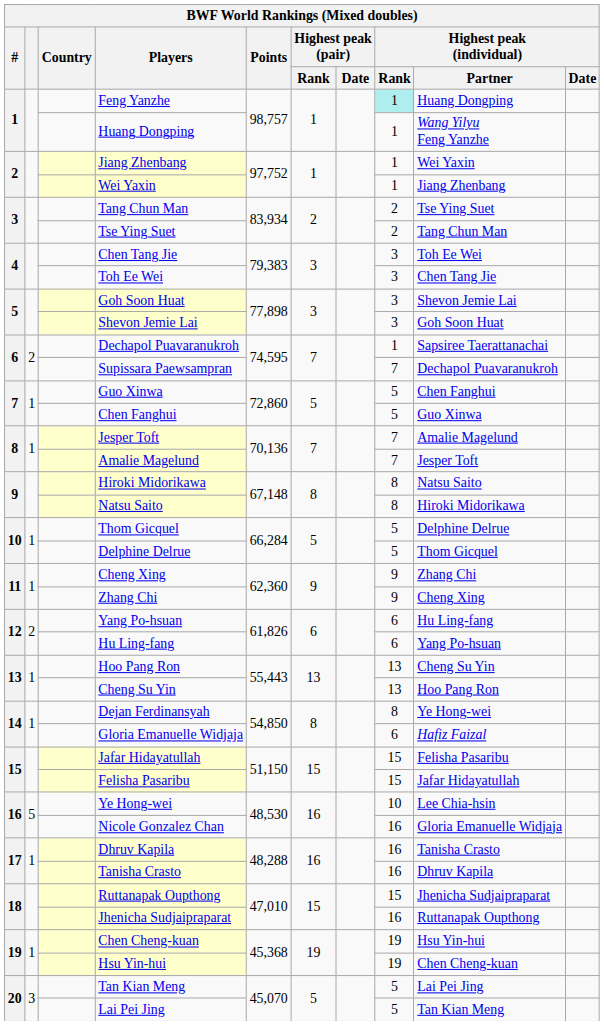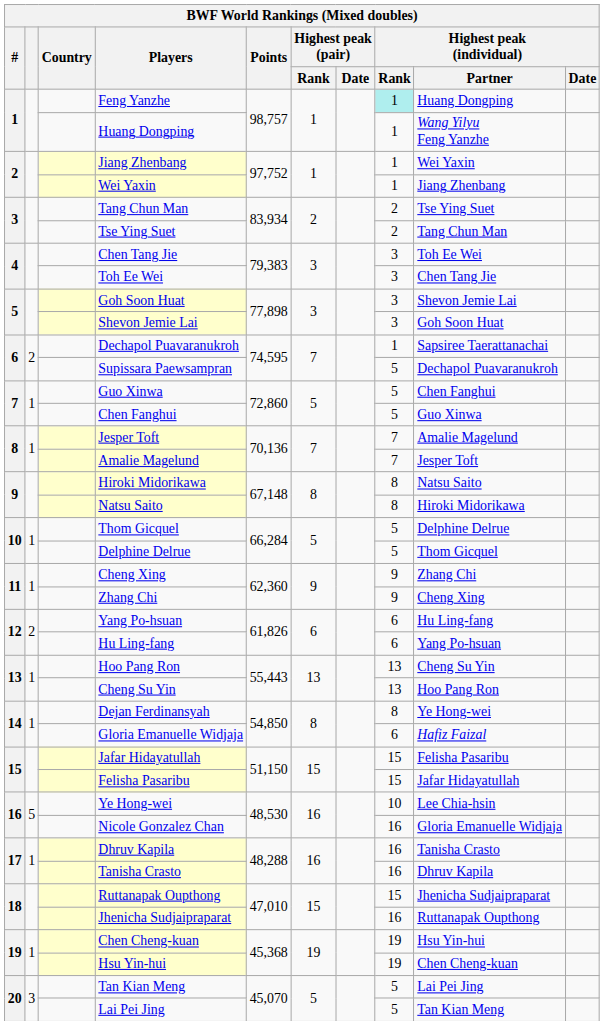 <table class="sortable wikitable" style="font-size:85%">
 <tr>
 <th colspan="10">BWF World Rankings (Mixed doubles)<br></th>
 </tr>
 <tr>
 <th rowspan="2">#</th>
 <th rowspan="2"></th>
 <th rowspan="2">Country</th>
 <th rowspan="2">Players</th>
 <th rowspan="2">Points</th>
 <th colspan="2">Highest peak<br>(pair)</th>
 <th colspan="3">Highest peak<br>(individual)</th>
 </tr>
 <tr>
 <th>Rank</th>
 <th>Date</th>
 <th>Rank</th>
 <th>Partner</th>
 <th>Date</th>
 </tr>
 <tr>
 <th rowspan="2">1</th>
 <td align="center" rowspan="2"></td>
 <td></td>
 <td><a href='#'>Feng Yanzhe</a></td>
 <td align="right" rowspan="2">98,757</td>
 <td align="center" rowspan="2">1</td>
 <td align="right" rowspan="2"></td>
 <td align="center" style="background: paleturquoise;">1</td>
 <td> <a href='#'>Huang Dongping</a></td>
 <td align="right"></td>
 </tr>
 <tr>
 <td></td>
 <td><a href='#'>Huang Dongping</a></td>
 <td align="center">1</td>
 <td><em> <a href='#'>Wang Yilyu</a></em><br> <a href='#'>Feng Yanzhe</a></td>
 <td align="right"><br></td>
 </tr>
 <tr>
 <th rowspan="2">2</th>
 <td align="center" rowspan="2"></td>
 <td bgcolor="#FFFFCC"></td>
 <td bgcolor="#FFFFCC"><a href='#'>Jiang Zhenbang</a></td>
 <td align="right" rowspan="2">97,752</td>
 <td align="center" rowspan="2">1</td>
 <td align="right" rowspan="2"></td>
 <td align="center">1</td>
 <td> <a href='#'>Wei Yaxin</a></td>
 <td align="right"></td>
 </tr>
 <tr>
 <td bgcolor="#FFFFCC"></td>
 <td bgcolor="#FFFFCC"><a href='#'>Wei Yaxin</a></td>
 <td align="center">1</td>
 <td> <a href='#'>Jiang Zhenbang</a></td>
 <td align="right"></td>
 </tr>
 <tr>
 <th rowspan="2">3</th>
 <td align="center" rowspan="2"></td>
 <td></td>
 <td><a href='#'>Tang Chun Man</a></td>
 <td align="right" rowspan="2">83,934</td>
 <td align="center" rowspan="2">2</td>
 <td align="right" rowspan="2"></td>
 <td align="center">2</td>
 <td> <a href='#'>Tse Ying Suet</a></td>
 <td align="right"></td>
 </tr>
 <tr>
 <td></td>
 <td><a href='#'>Tse Ying Suet</a></td>
 <td align="center">2</td>
 <td> <a href='#'>Tang Chun Man</a></td>
 <td align="right"></td>
 </tr>
 <tr>
 <th rowspan="2">4</th>
 <td align="center" rowspan="2"></td>
 <td></td>
 <td><a href='#'>Chen Tang Jie</a></td>
 <td align="right" rowspan="2">79,383</td>
 <td align="center" rowspan="2">3</td>
 <td align="right" rowspan="2"></td>
 <td align="center">3</td>
 <td> <a href='#'>Toh Ee Wei</a></td>
 <td align="right"></td>
 </tr>
 <tr>
 <td></td>
 <td><a href='#'>Toh Ee Wei</a></td>
 <td align="center">3</td>
 <td> <a href='#'>Chen Tang Jie</a></td>
 <td align="right"></td>
 </tr>
 <tr>
 <th rowspan="2">5</th>
 <td align="center" rowspan="2"></td>
 <td bgcolor="#FFFFCC"></td>
 <td bgcolor="#FFFFCC"><a href='#'>Goh Soon Huat</a></td>
 <td align="right" rowspan="2">77,898</td>
 <td align="center" rowspan="2">3</td>
 <td align="right" rowspan="2"></td>
 <td align="center">3</td>
 <td> <a href='#'>Shevon Jemie Lai</a></td>
 <td align="right"></td>
 </tr>
 <tr>
 <td bgcolor="#FFFFCC"></td>
 <td bgcolor="#FFFFCC"><a href='#'>Shevon Jemie Lai</a></td>
 <td align="center">3</td>
 <td> <a href='#'>Goh Soon Huat</a></td>
 <td align="right"></td>
 </tr>
 <tr>
 <th rowspan="2">6</th>
 <td align="center" rowspan="2"> 2</td>
 <td></td>
 <td><a href='#'>Dechapol Puavaranukroh</a></td>
 <td align="right" rowspan="2">74,595</td>
 <td align="center" rowspan="2">7</td>
 <td align="right" rowspan="2"></td>
 <td align="center">1</td>
 <td> <a href='#'>Sapsiree Taerattanachai</a></td>
 <td align="right"></td>
 </tr>
 <tr>
 <td></td>
 <td><a href='#'>Supissara Paewsampran</a></td>
-<td align="center">7</td>
+<td align="center">5</td>
 <td> <a href='#'>Dechapol Puavaranukroh</a></td>
 <td align="right"></td>
 </tr>
 <tr>
 <th rowspan="2">7</th>
 <td align="center" rowspan="2"> 1</td>
 <td></td>
 <td><a href='#'>Guo Xinwa</a></td>
 <td align="right" rowspan="2">72,860</td>
 <td align="center" rowspan="2">5</td>
 <td align="right" rowspan="2"></td>
 <td align="center">5</td>
 <td> <a href='#'>Chen Fanghui</a></td>
 <td align="right"></td>
 </tr>
 <tr>
 <td></td>
 <td><a href='#'>Chen Fanghui</a></td>
 <td align="center">5</td>
 <td> <a href='#'>Guo Xinwa</a></td>
 <td align="right"></td>
 </tr>
 <tr>
 <th rowspan="2">8</th>
 <td align="center" rowspan="2"> 1</td>
 <td bgcolor="#FFFFCC"></td>
 <td bgcolor="#FFFFCC"><a href='#'>Jesper Toft</a></td>
 <td align="right" rowspan="2">70,136</td>
 <td align="center" rowspan="2">7</td>
 <td align="right" rowspan="2"></td>
 <td align="center">7</td>
 <td> <a href='#'>Amalie Magelund</a></td>
 <td align="right"></td>
 </tr>
 <tr>
 <td bgcolor="#FFFFCC"></td>
 <td bgcolor="#FFFFCC"><a href='#'>Amalie Magelund</a></td>
 <td align="center">7</td>
 <td> <a href='#'>Jesper Toft</a></td>
 <td align="right"></td>
 </tr>
 <tr>
 <th rowspan="2">9</th>
 <td align="center" rowspan="2"></td>
 <td bgcolor="#FFFFCC"></td>
 <td bgcolor="#FFFFCC"><a href='#'>Hiroki Midorikawa</a></td>
 <td align="right" rowspan="2">67,148</td>
 <td align="center" rowspan="2">8</td>
 <td align="right" rowspan="2"></td>
 <td align="center">8</td>
 <td> <a href='#'>Natsu Saito</a></td>
 <td align="right"></td>
 </tr>
 <tr>
 <td bgcolor="#FFFFCC"></td>
 <td bgcolor="#FFFFCC"><a href='#'>Natsu Saito</a></td>
 <td align="center">8</td>
 <td> <a href='#'>Hiroki Midorikawa</a></td>
 <td align="right"></td>
 </tr>
 <tr>
 <th rowspan="2">10</th>
 <td align="center" rowspan="2"> 1</td>
 <td></td>
 <td><a href='#'>Thom Gicquel</a></td>
 <td align="right" rowspan="2">66,284</td>
 <td align="center" rowspan="2">5</td>
 <td align="right" rowspan="2"></td>
 <td align="center">5</td>
 <td> <a href='#'>Delphine Delrue</a></td>
 <td align="right"></td>
 </tr>
 <tr>
 <td></td>
 <td><a href='#'>Delphine Delrue</a></td>
 <td align="center">5</td>
 <td> <a href='#'>Thom Gicquel</a></td>
 <td align="right"></td>
 </tr>
 <tr>
 <th rowspan="2">11</th>
 <td align="center" rowspan="2"> 1</td>
 <td></td>
 <td><a href='#'>Cheng Xing</a></td>
 <td align="right" rowspan="2">62,360</td>
 <td align="center" rowspan="2">9</td>
 <td align="right" rowspan="2"></td>
 <td align="center">9</td>
 <td> <a href='#'>Zhang Chi</a></td>
 <td align="right"></td>
 </tr>
 <tr>
 <td></td>
 <td><a href='#'>Zhang Chi</a></td>
 <td align="center">9</td>
 <td> <a href='#'>Cheng Xing</a></td>
 <td align="right"></td>
 </tr>
 <tr>
 <th rowspan="2">12</th>
 <td align="center" rowspan="2"> 2</td>
 <td></td>
 <td><a href='#'>Yang Po-hsuan</a></td>
 <td align="right" rowspan="2">61,826</td>
 <td align="center" rowspan="2">6</td>
 <td align="right" rowspan="2"></td>
 <td align="center">6</td>
 <td> <a href='#'>Hu Ling-fang</a></td>
 <td align="right"></td>
 </tr>
 <tr>
 <td></td>
 <td><a href='#'>Hu Ling-fang</a></td>
 <td align="center">6</td>
 <td> <a href='#'>Yang Po-hsuan</a></td>
 <td align="right"></td>
 </tr>
 <tr>
 <th rowspan="2">13</th>
 <td align="center" rowspan="2"> 1</td>
 <td></td>
 <td><a href='#'>Hoo Pang Ron</a></td>
 <td align="right" rowspan="2">55,443</td>
 <td align="center" rowspan="2">13</td>
 <td align="right" rowspan="2"></td>
 <td align="center">13</td>
 <td> <a href='#'>Cheng Su Yin</a></td>
 <td align="right"></td>
 </tr>
 <tr>
 <td></td>
 <td><a href='#'>Cheng Su Yin</a></td>
 <td align="center">13</td>
 <td> <a href='#'>Hoo Pang Ron</a></td>
 <td align="right"></td>
 </tr>
 <tr>
 <th rowspan="2">14</th>
 <td align="center" rowspan="2"> 1</td>
 <td></td>
 <td><a href='#'>Dejan Ferdinansyah</a></td>
 <td align="right" rowspan="2">54,850</td>
 <td align="center" rowspan="2">8</td>
 <td align="right" rowspan="2"></td>
 <td align="center">8</td>
 <td> <a href='#'>Ye Hong-wei</a></td>
 <td align="right"></td>
 </tr>
 <tr>
 <td></td>
 <td><a href='#'>Gloria Emanuelle Widjaja</a></td>
 <td align="center">6</td>
 <td><em></em> <em><a href='#'>Hafiz Faizal</a></em></td>
 <td align="right"></td>
 </tr>
 <tr>
 <th rowspan="2">15</th>
 <td align="center" rowspan="2"></td>
 <td bgcolor="#FFFFCC"></td>
 <td bgcolor="#FFFFCC"><a href='#'>Jafar Hidayatullah</a></td>
 <td align="right" rowspan="2">51,150</td>
 <td align="center" rowspan="2">15</td>
 <td align="right" rowspan="2"></td>
 <td align="center">15</td>
 <td> <a href='#'>Felisha Pasaribu</a></td>
 <td align="right"></td>
 </tr>
 <tr>
 <td bgcolor="#FFFFCC"></td>
 <td bgcolor="#FFFFCC"><a href='#'>Felisha Pasaribu</a></td>
 <td align="center">15</td>
 <td> <a href='#'>Jafar Hidayatullah</a></td>
 <td align="right"></td>
 </tr>
 <tr>
 <th rowspan="2">16</th>
 <td align="center" rowspan="2"> 5</td>
 <td></td>
 <td><a href='#'>Ye Hong-wei</a></td>
 <td align="right" rowspan="2">48,530</td>
 <td align="center" rowspan="2">16</td>
 <td align="right" rowspan="2"></td>
 <td align="center">10</td>
 <td> <a href='#'>Lee Chia-hsin</a></td>
 <td align="right"></td>
 </tr>
 <tr>
 <td></td>
 <td><a href='#'>Nicole Gonzalez Chan</a></td>
 <td align="center">16</td>
 <td> <a href='#'>Gloria Emanuelle Widjaja</a></td>
 <td align="right"></td>
 </tr>
 <tr>
 <th rowspan="2">17</th>
 <td align="center" rowspan="2"> 1</td>
 <td bgcolor="#FFFFCC"></td>
 <td bgcolor="#FFFFCC"><a href='#'>Dhruv Kapila</a></td>
 <td align="right" rowspan="2">48,288</td>
 <td align="center" rowspan="2">16</td>
 <td align="right" rowspan="2"></td>
 <td align="center">16</td>
 <td> <a href='#'>Tanisha Crasto</a></td>
 <td align="right"></td>
 </tr>
 <tr>
 <td bgcolor="#FFFFCC"></td>
 <td bgcolor="#FFFFCC"><a href='#'>Tanisha Crasto</a></td>
 <td align="center">16</td>
 <td> <a href='#'>Dhruv Kapila</a></td>
 <td align="right"></td>
 </tr>
 <tr>
 <th rowspan="2">18</th>
 <td align="center" rowspan="2"></td>
 <td bgcolor="#FFFFCC"></td>
 <td bgcolor="#FFFFCC"><a href='#'>Ruttanapak Oupthong</a></td>
 <td align="right" rowspan="2">47,010</td>
 <td align="center" rowspan="2">15</td>
 <td align="right" rowspan="2"></td>
 <td align="center">15</td>
 <td> <a href='#'>Jhenicha Sudjaipraparat</a></td>
 <td align="right"></td>
 </tr>
 <tr>
 <td bgcolor="#FFFFCC"></td>
 <td bgcolor="#FFFFCC"><a href='#'>Jhenicha Sudjaipraparat</a></td>
 <td align="center">16</td>
 <td> <a href='#'>Ruttanapak Oupthong</a></td>
 <td align="right"></td>
 </tr>
 <tr>
 <th rowspan="2">19</th>
 <td align="center" rowspan="2"> 1</td>
 <td bgcolor="#FFFFCC"></td>
 <td bgcolor="#FFFFCC"><a href='#'>Chen Cheng-kuan</a></td>
 <td align="right" rowspan="2">45,368</td>
 <td align="center" rowspan="2">19</td>
 <td align="right" rowspan="2"></td>
 <td align="center">19</td>
 <td> <a href='#'>Hsu Yin-hui</a></td>
 <td align="right"></td>
 </tr>
 <tr>
 <td bgcolor="#FFFFCC"></td>
 <td bgcolor="#FFFFCC"><a href='#'>Hsu Yin-hui</a></td>
 <td align="center">19</td>
 <td> <a href='#'>Chen Cheng-kuan</a></td>
 <td align="right"></td>
 </tr>
 <tr>
 <th rowspan="2">20</th>
 <td align="center" rowspan="2"> 3</td>
 <td></td>
 <td><a href='#'>Tan Kian Meng</a></td>
 <td align="right" rowspan="2">45,070</td>
 <td align="center" rowspan="2">5</td>
 <td align="right" rowspan="2"></td>
 <td align="center">5</td>
 <td> <a href='#'>Lai Pei Jing</a></td>
 <td align="right"></td>
 </tr>
 <tr>
 <td></td>
 <td><a href='#'>Lai Pei Jing</a></td>
 <td align="center">5</td>
 <td> <a href='#'>Tan Kian Meng</a></td>
 <td align="right"></td>
 </tr>
 </table>
